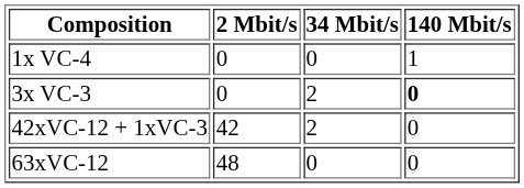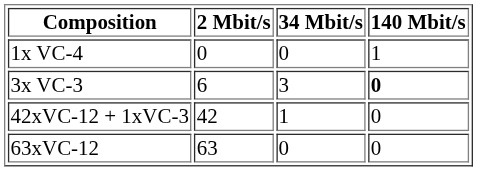 <table border="1">
 <tr>
 <th>Composition</th>
 <th>2 Mbit/s</th>
 <th>34 Mbit/s</th>
 <th>140 Mbit/s</th>
 </tr>
 <tr>
 <td>1x VC-4</td>
 <td>0</td>
 <td>0</td>
 <td>1</td>
 </tr>
 <tr>
 <td>3x VC-3</td>
-<td>0</td>
-<td>2</td>
+<td>6</td>
+<td>3</td>
 <td><strong>0</strong></td>
 </tr>
 <tr>
 <td>42xVC-12 + 1xVC-3</td>
 <td>42</td>
-<td>2</td>
+<td>1</td>
 <td>0</td>
 </tr>
 <tr>
 <td>63xVC-12</td>
-<td>48</td>
+<td>63</td>
 <td>0</td>
 <td>0</td>
 </tr>
 </table>
